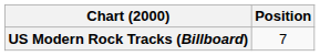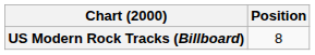 <table class="wikitable plainrowheaders" style="text-align:center">
 <tr>
 <th scope="col">Chart (2000)</th>
 <th scope="col">Position</th>
 </tr>
 <tr>
 <th scope="row">US Modern Rock Tracks (<em>Billboard</em>)</th>
-<td>7</td>
+<td>8</td>
 </tr>
 </table>
